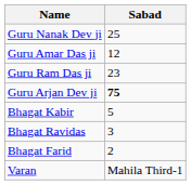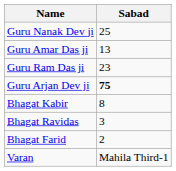 <table class="wikitable sortable">
 <tr>
 <th>Name</th>
 <th>Sabad</th>
 </tr>
 <tr>
 <td><a href='#'>Guru Nanak Dev ji</a></td>
 <td>25</td>
 </tr>
 <tr>
 <td><a href='#'>Guru Amar Das ji</a></td>
-<td>12</td>
+<td>13</td>
 </tr>
 <tr>
 <td><a href='#'>Guru Ram Das ji</a></td>
 <td>23</td>
 </tr>
 <tr>
 <td><a href='#'>Guru Arjan Dev ji</a></td>
 <td><strong>75</strong></td>
 </tr>
 <tr>
 <td><a href='#'>Bhagat Kabir</a></td>
-<td>5</td>
+<td>8</td>
 </tr>
 <tr>
 <td><a href='#'>Bhagat Ravidas</a></td>
 <td>3</td>
 </tr>
 <tr>
 <td><a href='#'>Bhagat Farid</a></td>
 <td>2</td>
 </tr>
 <tr>
 <td><a href='#'>Varan</a></td>
 <td>Mahila Third-1</td>
 </tr>
 </table>
